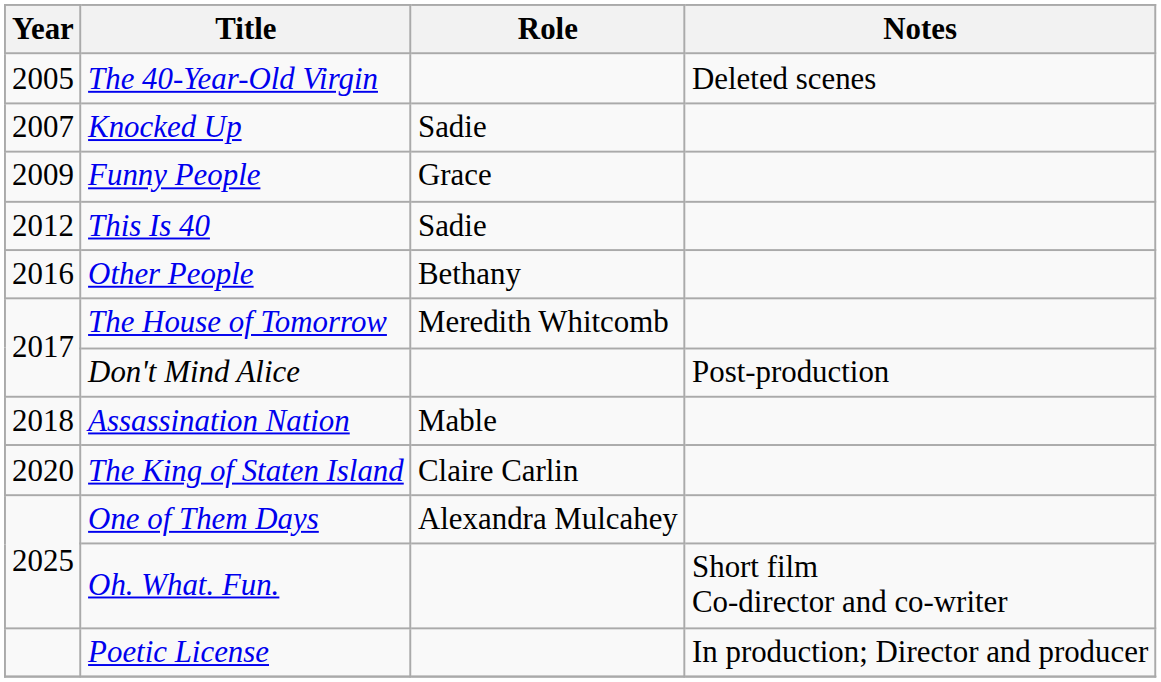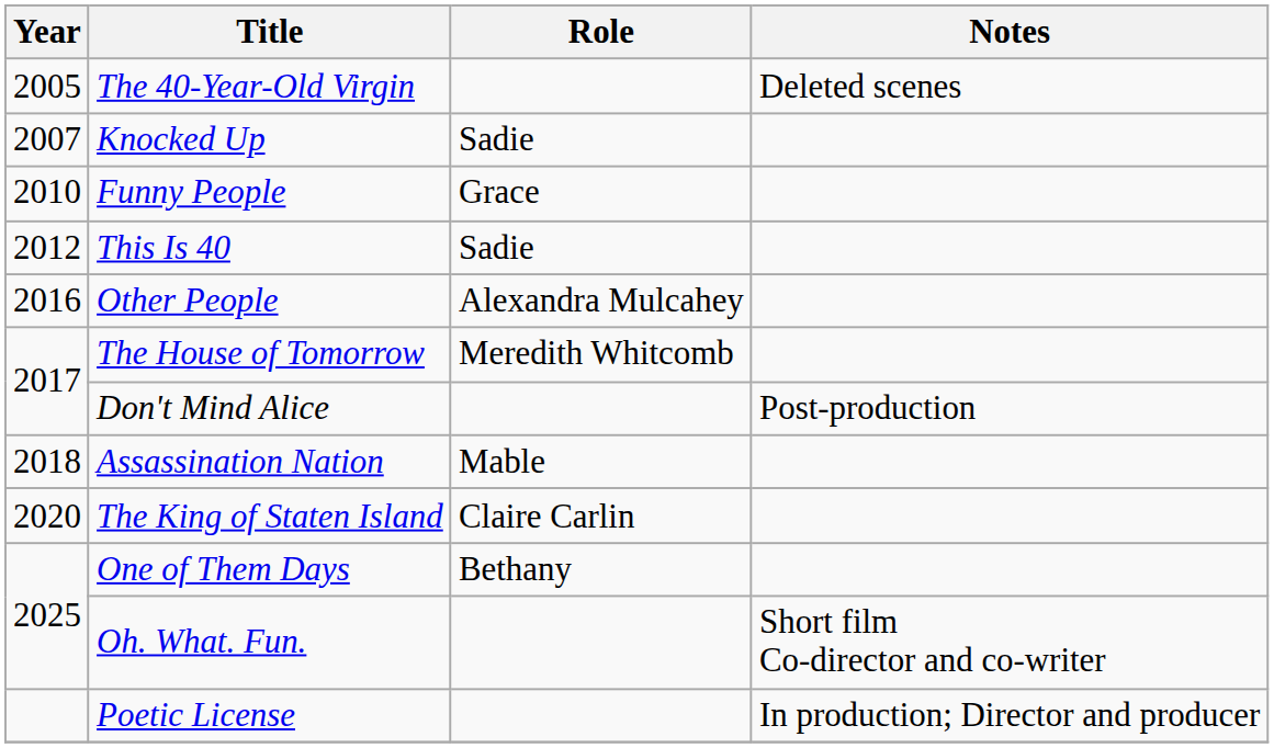 <table class="wikitable sortable">
 <tr>
 <th>Year</th>
 <th>Title</th>
 <th>Role</th>
 <th>Notes</th>
 </tr>
 <tr>
 <td>2005</td>
 <td><em><a href='#'>The 40-Year-Old Virgin</a></em></td>
 <td></td>
 <td>Deleted scenes</td>
 </tr>
 <tr>
 <td>2007</td>
 <td><em><a href='#'>Knocked Up</a></em></td>
 <td>Sadie</td>
 <td></td>
 </tr>
 <tr>
-<td>2009</td>
+<td>2010</td>
 <td><em><a href='#'>Funny People</a></em></td>
 <td>Grace</td>
 <td></td>
 </tr>
 <tr>
 <td>2012</td>
 <td><em><a href='#'>This Is 40</a></em></td>
 <td>Sadie</td>
 <td></td>
 </tr>
 <tr>
 <td>2016</td>
 <td><em><a href='#'>Other People</a></em></td>
-<td>Bethany</td>
+<td>Alexandra Mulcahey</td>
 <td></td>
 </tr>
 <tr>
 <td rowspan="2">2017</td>
 <td><em><a href='#'>The House of Tomorrow</a></em></td>
 <td>Meredith Whitcomb</td>
 <td></td>
 </tr>
 <tr>
 <td><em>Don't Mind Alice</em></td>
 <td></td>
 <td>Post-production</td>
 </tr>
 <tr>
 <td>2018</td>
 <td><em><a href='#'>Assassination Nation</a></em></td>
 <td>Mable</td>
 <td></td>
 </tr>
 <tr>
 <td>2020</td>
 <td><em><a href='#'>The King of Staten Island</a></em></td>
 <td>Claire Carlin</td>
 <td></td>
 </tr>
 <tr>
 <td rowspan="2">2025</td>
 <td><em><a href='#'>One of Them Days</a></em></td>
-<td>Alexandra Mulcahey</td>
+<td>Bethany</td>
 <td></td>
 </tr>
 <tr>
 <td><em><a href='#'>Oh. What. Fun.</a></em></td>
 <td></td>
 <td>Short film<br>Co-director and co-writer</td>
 </tr>
 <tr>
 <td></td>
 <td><em><a href='#'>Poetic License</a></em></td>
 <td></td>
 <td>In production; Director and producer</td>
 </tr>
 <tr>
 </tr>
 </table>
